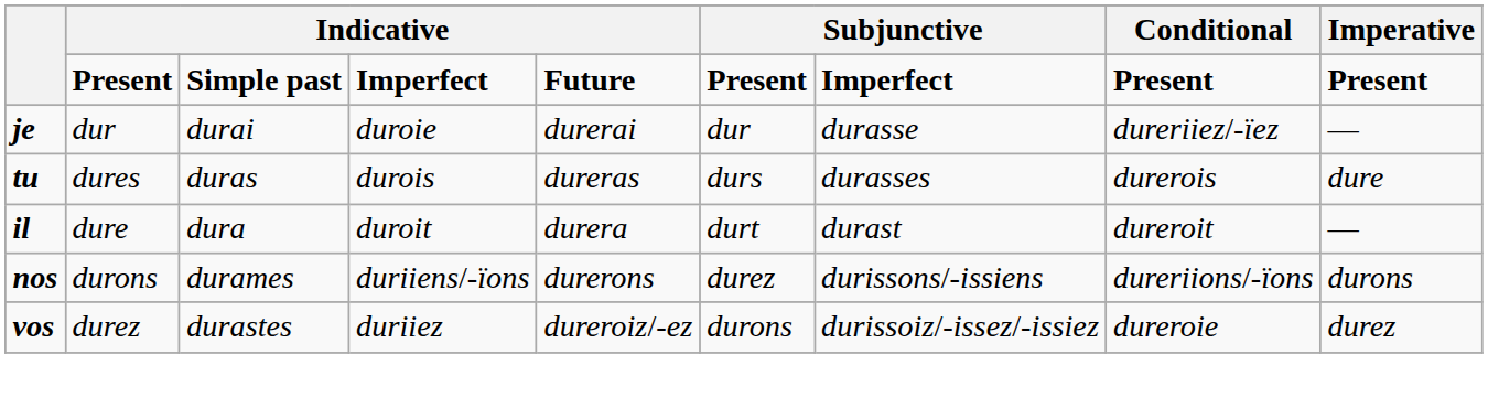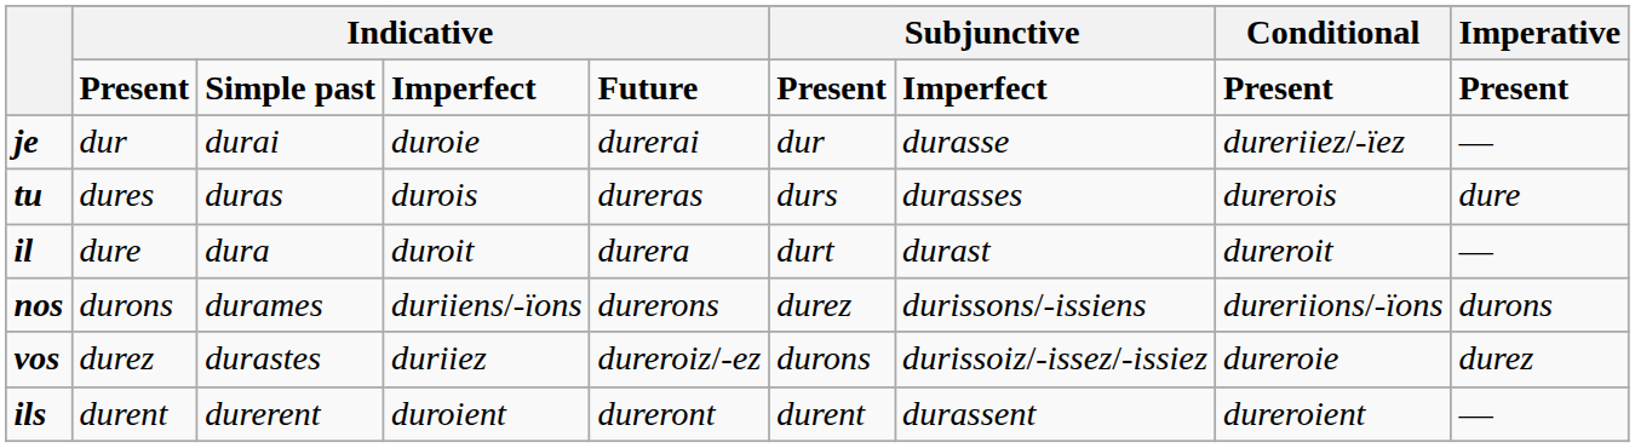 <table class="wikitable">
 <tr>
 <th rowspan="3"> </th>
 </tr>
 <tr>
 <th colspan="4" style="text-align: center;">Indicative</th>
 <th colspan="2" style="text-align: center;">Subjunctive</th>
 <th style="text-align: center;">Conditional</th>
 <th style="text-align: center;">Imperative</th>
 </tr>
 <tr>
 <td><strong>Present</strong></td>
 <td><strong>Simple past</strong></td>
 <td><strong>Imperfect</strong></td>
 <td><strong>Future</strong></td>
 <td><strong>Present</strong></td>
 <td><strong>Imperfect</strong></td>
 <td><strong>Present</strong></td>
 <td><strong>Present</strong></td>
 </tr>
 <tr>
 <td><strong><em>je</em></strong></td>
 <td><em>dur</em></td>
 <td><em>durai</em></td>
 <td><em>duroie</em></td>
 <td><em>durerai</em></td>
 <td><em>dur</em></td>
 <td><em>durasse</em></td>
 <td><em>dureriiez</em>/<em>-ïez</em></td>
 <td>—</td>
 </tr>
 <tr>
 <td><strong><em>tu</em></strong></td>
 <td><em>dures</em></td>
 <td><em>duras</em></td>
 <td><em>durois</em></td>
 <td><em>dureras</em></td>
 <td><em>durs</em></td>
 <td><em>durasses</em></td>
 <td><em>durerois</em></td>
 <td><em>dure</em></td>
 </tr>
 <tr>
 <td><strong><em>il</em></strong></td>
 <td><em>dure</em></td>
 <td><em>dura</em></td>
 <td><em>duroit</em></td>
 <td><em>durera</em></td>
 <td><em>durt</em></td>
 <td><em>durast</em></td>
 <td><em>dureroit</em></td>
 <td>—</td>
 </tr>
 <tr>
 <td><strong><em>nos</em></strong></td>
 <td><em>durons</em></td>
 <td><em>durames</em></td>
 <td><em>duriiens</em>/<em>-ïons</em></td>
 <td><em>durerons</em></td>
 <td><em>durez</em></td>
 <td><em>durissons</em>/<em>-issiens</em></td>
 <td><em>dureriions</em>/<em>-ïons</em></td>
 <td><em>durons</em></td>
 </tr>
 <tr>
 <td><strong><em>vos</em></strong></td>
 <td><em>durez</em></td>
 <td><em>durastes</em></td>
 <td><em>duriiez</em></td>
 <td><em>dureroiz</em>/<em>-ez</em></td>
 <td><em>durons</em></td>
 <td><em>durissoiz</em>/<em>-issez</em>/<em>-issiez</em></td>
 <td><em>dureroie</em></td>
 <td><em>durez</em></td>
 </tr>
+<tr>
+<td><strong><em>ils</em></strong></td>
+<td><em>durent</em></td>
+<td><em>durerent</em></td>
+<td><em>duroient</em></td>
+<td><em>dureront</em></td>
+<td><em>durent</em></td>
+<td><em>durassent</em></td>
+<td><em>dureroient</em></td>
+<td>—</td>
+</tr>
 </table>
